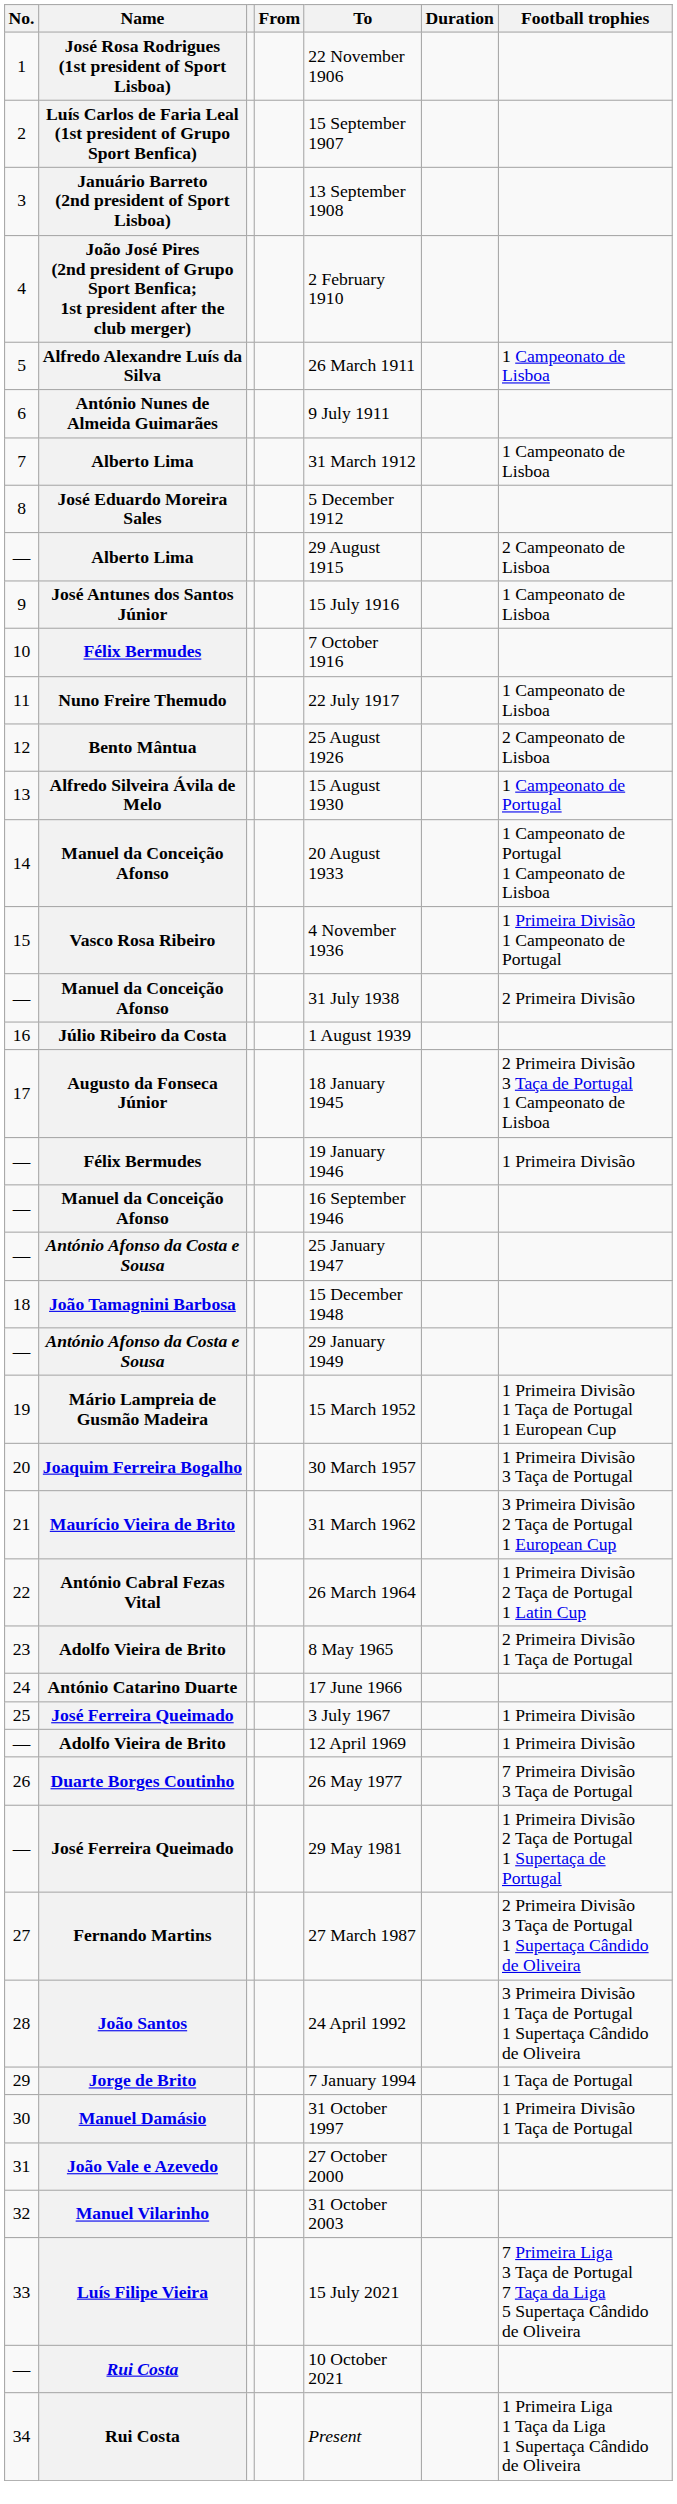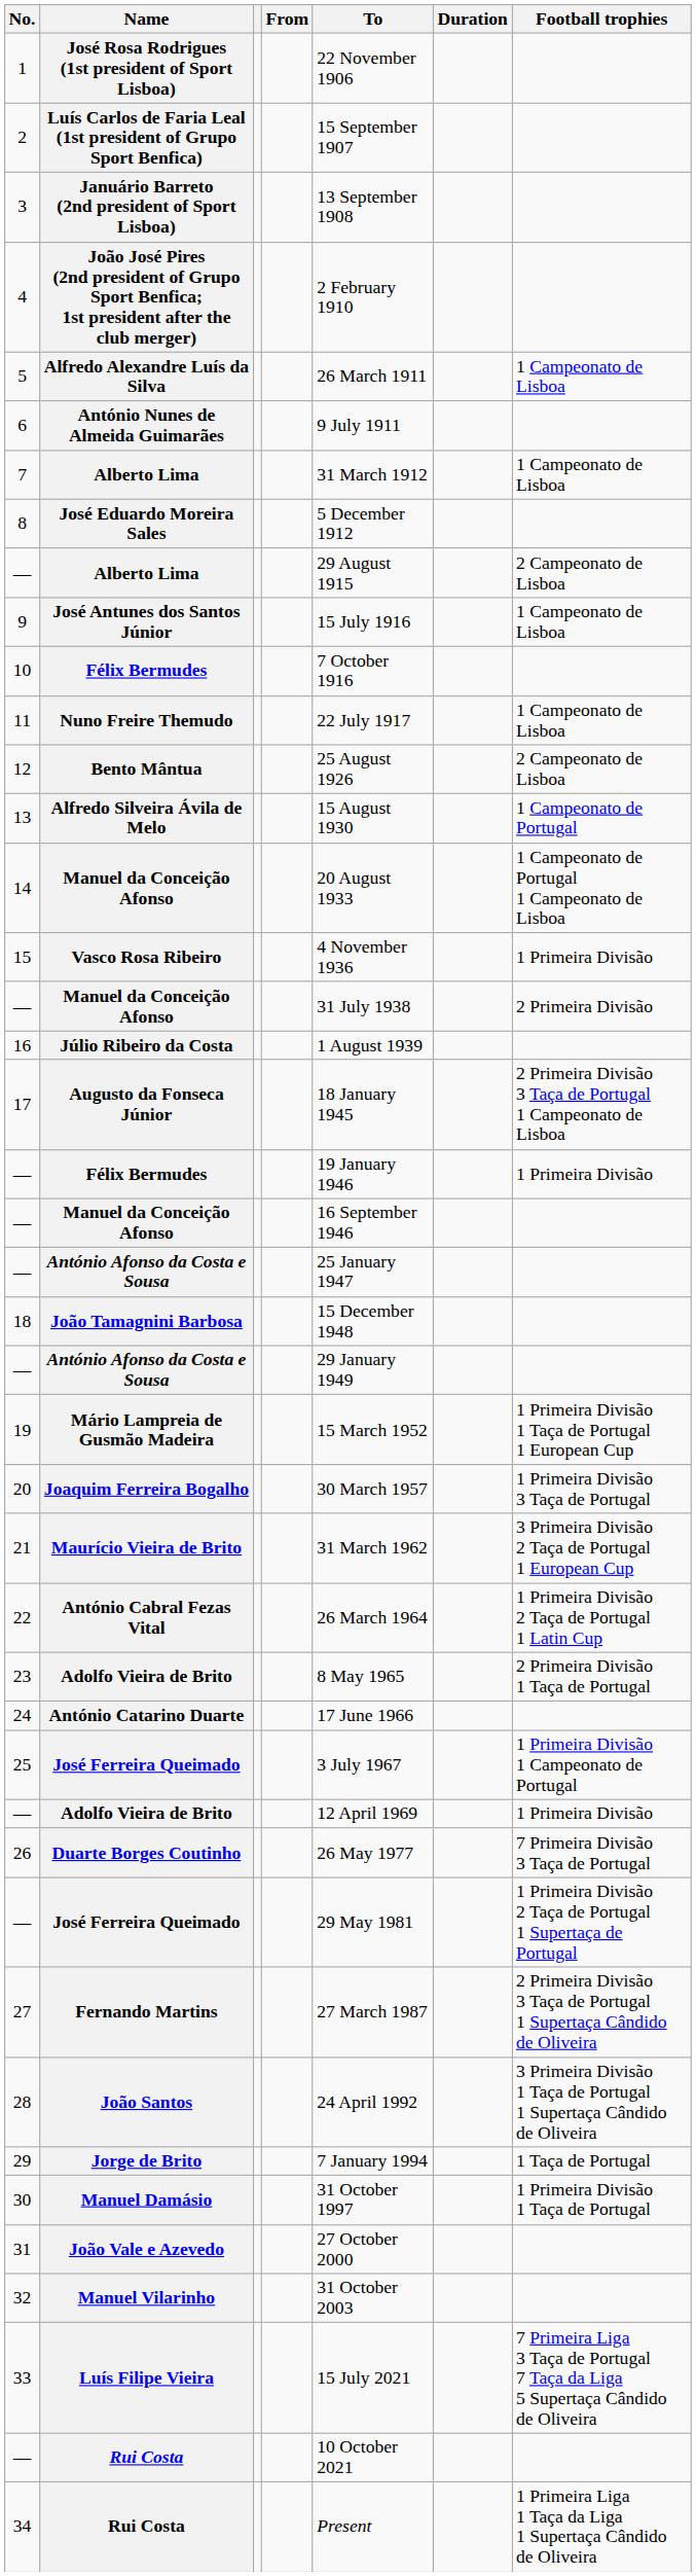 <table class="wikitable sortable plainrowheaders">
 <tr>
 <th scope="col">No.</th>
 <th scope="col">Name</th>
 <th scope="col"></th>
 <th scope="col">From</th>
 <th scope="col">To</th>
 <th scope="col">Duration</th>
 <th scope="col" class="unsortable">Football trophies</th>
 </tr>
 <tr>
 <td align="center">1</td>
 <th scope="row">José Rosa Rodrigues<br>(1st president of Sport Lisboa)</th>
 <td></td>
 <td></td>
 <td>22 November 1906</td>
 <td></td>
 <td></td>
 </tr>
 <tr>
 <td align="center">2</td>
 <th scope="row">Luís Carlos de Faria Leal<br>(1st president of Grupo Sport Benfica)</th>
 <td></td>
 <td></td>
 <td>15 September 1907</td>
 <td></td>
 <td></td>
 </tr>
 <tr>
 <td align="center">3</td>
 <th scope="row">Januário Barreto<br>(2nd president of Sport Lisboa)</th>
 <td></td>
 <td></td>
 <td>13 September 1908</td>
 <td></td>
 <td></td>
 </tr>
 <tr>
 <td align="center">4</td>
 <th scope="row">João José Pires<br>(2nd president of Grupo Sport Benfica;<br>1st president after the club merger)</th>
 <td></td>
 <td></td>
 <td>2 February 1910</td>
 <td></td>
 <td></td>
 </tr>
 <tr>
 <td align="center">5</td>
 <th scope="row">Alfredo Alexandre Luís da Silva</th>
 <td></td>
 <td></td>
 <td>26 March 1911</td>
 <td></td>
 <td>1 <a href='#'>Campeonato de Lisboa</a></td>
 </tr>
 <tr>
 <td align="center">6</td>
 <th scope="row">António Nunes de Almeida Guimarães</th>
 <td></td>
 <td></td>
 <td>9 July 1911</td>
 <td></td>
 <td></td>
 </tr>
 <tr>
 <td align="center">7</td>
 <th scope="row">Alberto Lima</th>
 <td></td>
 <td></td>
 <td>31 March 1912</td>
 <td></td>
 <td>1 Campeonato de Lisboa</td>
 </tr>
 <tr>
 <td align="center">8</td>
 <th scope="row">José Eduardo Moreira Sales</th>
 <td></td>
 <td></td>
 <td>5 December 1912</td>
 <td></td>
 <td></td>
 </tr>
 <tr>
 <td align="center">—</td>
 <th scope="row">Alberto Lima</th>
 <td></td>
 <td></td>
 <td>29 August 1915</td>
 <td></td>
 <td>2 Campeonato de Lisboa</td>
 </tr>
 <tr>
 <td align="center">9</td>
 <th scope="row">José Antunes dos Santos Júnior</th>
 <td></td>
 <td></td>
 <td>15 July 1916</td>
 <td></td>
 <td>1 Campeonato de Lisboa</td>
 </tr>
 <tr>
 <td align="center">10</td>
 <th scope="row"><a href='#'>Félix Bermudes</a></th>
 <td></td>
 <td></td>
 <td>7 October 1916</td>
 <td></td>
 <td></td>
 </tr>
 <tr>
 <td align="center">11</td>
 <th scope="row">Nuno Freire Themudo</th>
 <td></td>
 <td></td>
 <td>22 July 1917</td>
 <td></td>
 <td>1 Campeonato de Lisboa</td>
 </tr>
 <tr>
 <td align="center">12</td>
 <th scope="row">Bento Mântua</th>
 <td></td>
 <td></td>
 <td>25 August 1926</td>
 <td></td>
 <td>2 Campeonato de Lisboa</td>
 </tr>
 <tr>
 <td align="center">13</td>
 <th scope="row">Alfredo Silveira Ávila de Melo</th>
 <td></td>
 <td></td>
 <td>15 August 1930</td>
 <td></td>
 <td>1 <a href='#'>Campeonato de Portugal</a></td>
 </tr>
 <tr>
 <td align="center">14</td>
 <th scope="row">Manuel da Conceição Afonso</th>
 <td></td>
 <td></td>
 <td>20 August 1933</td>
 <td></td>
 <td>1 Campeonato de Portugal<br>1 Campeonato de Lisboa</td>
 </tr>
 <tr>
 <td align="center">15</td>
 <th scope="row">Vasco Rosa Ribeiro</th>
 <td></td>
 <td></td>
 <td>4 November 1936</td>
 <td></td>
-<td>1 <a href='#'>Primeira Divisão</a><br>1 Campeonato de Portugal</td>
+<td>1 Primeira Divisão</td>
 </tr>
 <tr>
 <td align="center">—</td>
 <th scope="row">Manuel da Conceição Afonso</th>
 <td></td>
 <td></td>
 <td>31 July 1938</td>
 <td></td>
 <td>2 Primeira Divisão</td>
 </tr>
 <tr>
 <td align="center">16</td>
 <th scope="row">Júlio Ribeiro da Costa</th>
 <td></td>
 <td></td>
 <td>1 August 1939</td>
 <td></td>
 <td></td>
 </tr>
 <tr>
 <td align="center">17</td>
 <th scope="row">Augusto da Fonseca Júnior</th>
 <td></td>
 <td></td>
 <td>18 January 1945</td>
 <td></td>
 <td>2 Primeira Divisão<br>3 <a href='#'>Taça de Portugal</a><br>1 Campeonato de Lisboa</td>
 </tr>
 <tr>
 <td align="center">—</td>
 <th scope="row">Félix Bermudes</th>
 <td></td>
 <td></td>
 <td>19 January 1946</td>
 <td></td>
 <td>1 Primeira Divisão</td>
 </tr>
 <tr>
 <td align="center">—</td>
 <th scope="row">Manuel da Conceição Afonso</th>
 <td></td>
 <td></td>
 <td>16 September 1946</td>
 <td></td>
 <td></td>
 </tr>
 <tr>
 <td align="center">—</td>
 <th scope="row"><em>António Afonso da Costa e Sousa</em></th>
 <td></td>
 <td></td>
 <td>25 January 1947</td>
 <td></td>
 <td></td>
 </tr>
 <tr>
 <td align="center">18</td>
 <th scope="row"><a href='#'>João Tamagnini Barbosa</a></th>
 <td></td>
 <td></td>
 <td>15 December 1948</td>
 <td></td>
 <td></td>
 </tr>
 <tr>
 <td align="center">—</td>
 <th scope="row"><em>António Afonso da Costa e Sousa</em></th>
 <td></td>
 <td></td>
 <td>29 January 1949</td>
 <td></td>
 <td></td>
 </tr>
 <tr>
 <td align="center">19</td>
 <th scope="row">Mário Lampreia de Gusmão Madeira</th>
 <td></td>
 <td></td>
 <td>15 March 1952</td>
 <td></td>
 <td>1 Primeira Divisão<br>1 Taça de Portugal<br>1 European Cup</td>
 </tr>
 <tr>
 <td align="center">20</td>
 <th scope="row"><a href='#'>Joaquim Ferreira Bogalho</a></th>
 <td></td>
 <td></td>
 <td>30 March 1957</td>
 <td></td>
 <td>1 Primeira Divisão<br>3 Taça de Portugal</td>
 </tr>
 <tr>
 <td align="center">21</td>
 <th scope="row"><a href='#'>Maurício Vieira de Brito</a></th>
 <td></td>
 <td></td>
 <td>31 March 1962</td>
 <td></td>
 <td>3 Primeira Divisão<br>2 Taça de Portugal<br>1 <a href='#'>European Cup</a></td>
 </tr>
 <tr>
 <td align="center">22</td>
 <th scope="row">António Cabral Fezas Vital</th>
 <td></td>
 <td></td>
 <td>26 March 1964</td>
 <td></td>
 <td>1 Primeira Divisão<br>2 Taça de Portugal<br>1 <a href='#'>Latin Cup</a></td>
 </tr>
 <tr>
 <td align="center">23</td>
 <th scope="row">Adolfo Vieira de Brito</th>
 <td></td>
 <td></td>
 <td>8 May 1965</td>
 <td></td>
 <td>2 Primeira Divisão<br>1 Taça de Portugal</td>
 </tr>
 <tr>
 <td align="center">24</td>
 <th scope="row">António Catarino Duarte</th>
 <td></td>
 <td></td>
 <td>17 June 1966</td>
 <td></td>
 <td></td>
 </tr>
 <tr>
 <td align="center">25</td>
 <th scope="row"><a href='#'>José Ferreira Queimado</a></th>
 <td></td>
 <td></td>
 <td>3 July 1967</td>
 <td></td>
-<td>1 Primeira Divisão</td>
+<td>1 <a href='#'>Primeira Divisão</a><br>1 Campeonato de Portugal</td>
 </tr>
 <tr>
 <td align="center">—</td>
 <th scope="row">Adolfo Vieira de Brito</th>
 <td></td>
 <td></td>
 <td>12 April 1969</td>
 <td></td>
 <td>1 Primeira Divisão</td>
 </tr>
 <tr>
 <td align="center">26</td>
 <th scope="row"><a href='#'>Duarte Borges Coutinho</a></th>
 <td></td>
 <td></td>
 <td>26 May 1977</td>
 <td></td>
 <td>7 Primeira Divisão<br>3 Taça de Portugal</td>
 </tr>
 <tr>
 <td align="center">—</td>
 <th scope="row">José Ferreira Queimado</th>
 <td></td>
 <td></td>
 <td>29 May 1981</td>
 <td></td>
 <td>1 Primeira Divisão<br>2 Taça de Portugal<br>1 <a href='#'>Supertaça de Portugal</a></td>
 </tr>
 <tr>
 <td align="center">27</td>
 <th scope="row">Fernando Martins</th>
 <td></td>
 <td></td>
 <td>27 March 1987</td>
 <td></td>
 <td>2 Primeira Divisão<br>3 Taça de Portugal<br>1 <a href='#'>Supertaça Cândido de Oliveira</a></td>
 </tr>
 <tr>
 <td align="center">28</td>
 <th scope="row"><a href='#'>João Santos</a></th>
 <td></td>
 <td></td>
 <td>24 April 1992</td>
 <td></td>
 <td>3 Primeira Divisão<br>1 Taça de Portugal<br>1 Supertaça Cândido de Oliveira</td>
 </tr>
 <tr>
 <td align="center">29</td>
 <th scope="row"><a href='#'>Jorge de Brito</a></th>
 <td></td>
 <td></td>
 <td>7 January 1994</td>
 <td></td>
 <td>1 Taça de Portugal</td>
 </tr>
 <tr>
 <td align="center">30</td>
 <th scope="row"><a href='#'>Manuel Damásio</a></th>
 <td></td>
 <td></td>
 <td>31 October 1997</td>
 <td></td>
 <td>1 Primeira Divisão<br>1 Taça de Portugal</td>
 </tr>
 <tr>
 <td align="center">31</td>
 <th scope="row"><a href='#'>João Vale e Azevedo</a></th>
 <td></td>
 <td></td>
 <td>27 October 2000</td>
 <td></td>
 <td></td>
 </tr>
 <tr>
 <td align="center">32</td>
 <th scope="row"><a href='#'>Manuel Vilarinho</a></th>
 <td></td>
 <td></td>
 <td>31 October 2003</td>
 <td></td>
 <td></td>
 </tr>
 <tr>
 <td align="center">33</td>
 <th scope="row"><a href='#'>Luís Filipe Vieira</a></th>
 <td></td>
 <td></td>
 <td>15 July 2021</td>
 <td></td>
 <td>7 <a href='#'>Primeira Liga</a><br>3 Taça de Portugal<br>7 <a href='#'>Taça da Liga</a><br>5 Supertaça Cândido de Oliveira</td>
 </tr>
 <tr>
 <td align="center">—</td>
 <th scope="row"><em><a href='#'>Rui Costa</a></em></th>
 <td></td>
 <td></td>
 <td>10 October 2021</td>
 <td></td>
 <td></td>
 </tr>
 <tr>
 <td align="center">34</td>
 <th scope="row">Rui Costa</th>
 <td></td>
 <td></td>
 <td><em>Present</em></td>
 <td></td>
 <td>1 Primeira Liga<br>1 Taça da Liga<br>1 Supertaça Cândido de Oliveira</td>
 </tr>
 </table>
